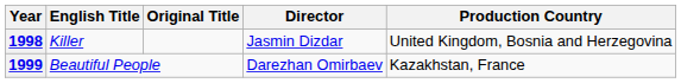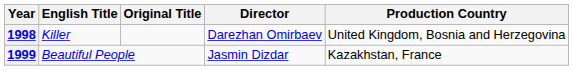 <table class="wikitable">
 <tr>
 <th>Year</th>
 <th>English Title</th>
 <th>Original Title</th>
 <th>Director</th>
 <th>Production Country</th>
 </tr>
 <tr>
 <th><a href='#'>1998</a></th>
 <td><em><a href='#'>Killer</a></em></td>
 <td></td>
-<td data-sort-value="Dizdar"><a href='#'>Jasmin Dizdar</a></td>
+<td data-sort-value="Omirbaev"><a href='#'>Darezhan Omirbaev</a></td>
 <td>United Kingdom, Bosnia and Herzegovina</td>
 </tr>
 <tr>
 <th><a href='#'>1999</a></th>
 <td colspan="2"><em><a href='#'>Beautiful People</a></em></td>
-<td data-sort-value="Omirbaev"><a href='#'>Darezhan Omirbaev</a></td>
+<td data-sort-value="Dizdar"><a href='#'>Jasmin Dizdar</a></td>
 <td>Kazakhstan, France</td>
 </tr>
 </table>
